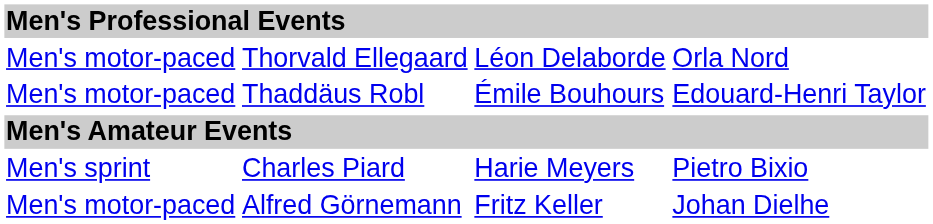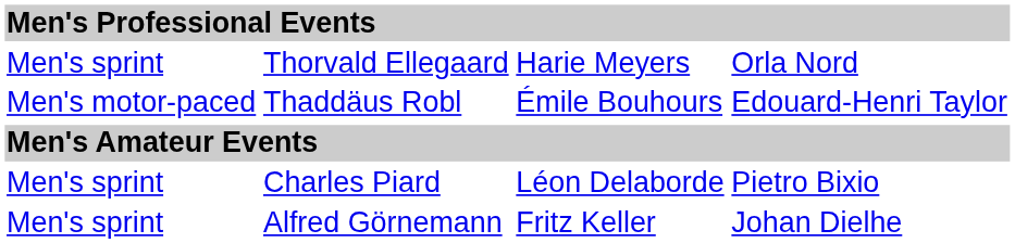 <table>
 <tr bgcolor="#cccccc">
 <td colspan=7><strong>Men's Professional Events</strong></td>
 </tr>
 <tr>
-<td><a href='#'>Men's motor-paced</a><br></td>
+<td><a href='#'>Men's sprint</a> <br></td>
 <td><a href='#'>Thorvald Ellegaard</a><br></td>
-<td><a href='#'>Léon Delaborde</a> <br></td>
+<td><a href='#'>Harie Meyers</a><br></td>
 <td><a href='#'>Orla Nord</a><br></td>
 </tr>
 <tr>
 <td><a href='#'>Men's motor-paced</a><br></td>
 <td><a href='#'>Thaddäus Robl</a><br></td>
 <td><a href='#'>Émile Bouhours</a><br></td>
 <td><a href='#'>Edouard-Henri Taylor</a><br></td>
 </tr>
 <tr bgcolor="#cccccc">
 <td colspan=7><strong>Men's Amateur Events</strong></td>
 </tr>
 <tr>
 <td><a href='#'>Men's sprint</a> <br></td>
 <td><a href='#'>Charles Piard</a> <br></td>
-<td><a href='#'>Harie Meyers</a><br></td>
+<td><a href='#'>Léon Delaborde</a> <br></td>
 <td><a href='#'>Pietro Bixio</a><br></td>
 </tr>
 <tr>
-<td><a href='#'>Men's motor-paced</a><br></td>
+<td><a href='#'>Men's sprint</a> <br></td>
 <td><a href='#'>Alfred Görnemann</a><br></td>
 <td><a href='#'>Fritz Keller</a><br></td>
 <td><a href='#'>Johan Dielhe</a><br></td>
 </tr>
 </table>
